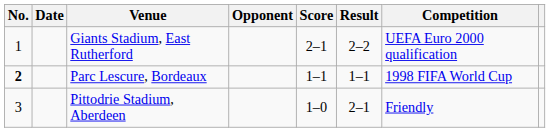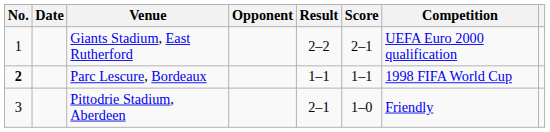 <table class="wikitable sortable">
 <tr>
 <th scope="col">No.</th>
 <th scope="col">Date</th>
 <th scope="col">Venue</th>
 <th scope="col">Opponent</th>
+<th scope="col">Result</th>
 <th scope="col">Score</th>
-<th scope="col">Result</th>
 <th scope="col">Competition</th>
 <th scope="col" class="unsortable"></th>
 </tr>
 <tr>
 <td style="text-align:center">1</td>
 <td></td>
 <td><a href='#'>Giants Stadium</a>, <a href='#'>East Rutherford</a></td>
 <td></td>
+<td style="text-align:center">2–2</td>
 <td style="text-align:center">2–1</td>
-<td style="text-align:center">2–2</td>
 <td><a href='#'>UEFA Euro 2000 qualification</a></td>
 <td></td>
 </tr>
 <tr>
 <td style="text-align:center"><strong>2</strong></td>
 <td></td>
 <td><a href='#'>Parc Lescure</a>, <a href='#'>Bordeaux</a></td>
 <td></td>
 <td style="text-align:center">1–1</td>
 <td style="text-align:center">1–1</td>
 <td><a href='#'>1998 FIFA World Cup</a></td>
 <td></td>
 </tr>
 <tr>
 <td style="text-align:center">3</td>
 <td></td>
 <td><a href='#'>Pittodrie Stadium</a>, <a href='#'>Aberdeen</a></td>
 <td></td>
+<td style="text-align:center">2–1</td>
 <td style="text-align:center">1–0</td>
-<td style="text-align:center">2–1</td>
 <td><a href='#'>Friendly</a></td>
 <td></td>
 </tr>
 </table>
